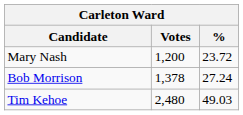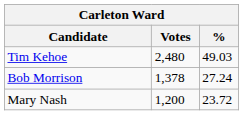 <table class="wikitable">
 <tr>
 <th colspan="3">Carleton Ward</th>
 </tr>
 <tr>
 <th style="width: 170px">Candidate</th>
 <th style="width: 50px">Votes</th>
 <th style="width: 40px">%</th>
 </tr>
 <tr>
-<td>Mary Nash</td>
-<td>1,200</td>
-<td>23.72</td>
+<td><a href='#'>Tim Kehoe</a></td>
+<td>2,480</td>
+<td>49.03</td>
 </tr>
 <tr>
 <td><a href='#'>Bob Morrison</a></td>
 <td>1,378</td>
 <td>27.24</td>
 </tr>
 <tr>
-<td><a href='#'>Tim Kehoe</a></td>
-<td>2,480</td>
-<td>49.03</td>
+<td>Mary Nash</td>
+<td>1,200</td>
+<td>23.72</td>
 </tr>
 </table>
